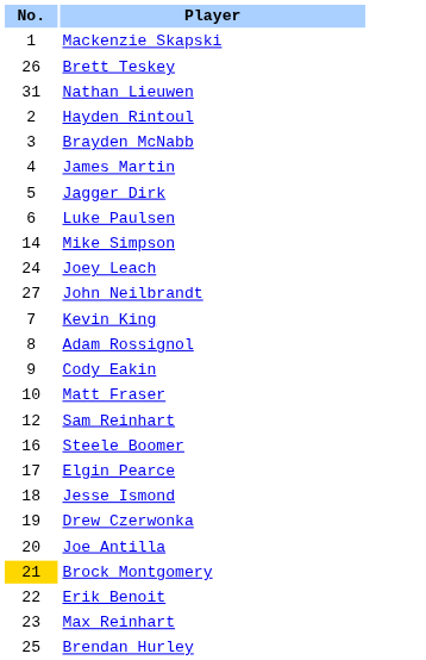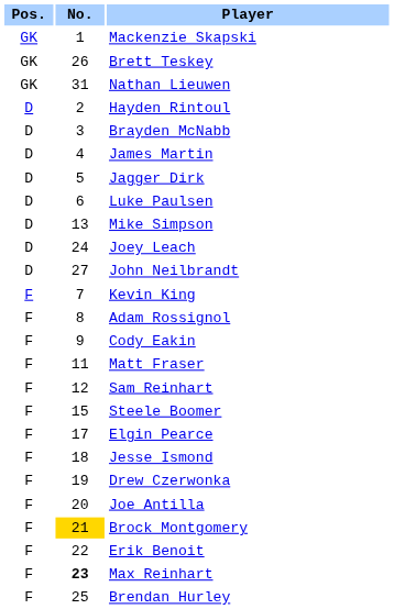 <table border="0" cellspacing="2" cellpadding="2">
 <tr bgcolor=AAD0FF>
+<th width=40>Pos.</th>
 <th width=40>No.</th>
 <th width=250>Player</th>
 </tr>
 <tr>
+<td style="text-align:center;"><a href='#'>GK</a></td>
 <td style="text-align:center;">1</td>
 <td><a href='#'>Mackenzie Skapski</a></td>
 </tr>
 <tr>
+<td style="text-align:center;">GK</td>
 <td style="text-align:center;">26</td>
 <td><a href='#'>Brett Teskey</a></td>
 </tr>
 <tr>
+<td style="text-align:center;">GK</td>
 <td style="text-align:center;">31</td>
 <td><a href='#'>Nathan Lieuwen</a></td>
 </tr>
 <tr>
+<td style="text-align:center;"><a href='#'>D</a></td>
 <td style="text-align:center;">2</td>
 <td><a href='#'>Hayden Rintoul</a></td>
 </tr>
 <tr>
+<td style="text-align:center;">D</td>
 <td style="text-align:center;">3</td>
 <td><a href='#'>Brayden McNabb</a></td>
 </tr>
 <tr>
+<td style="text-align:center;">D</td>
 <td style="text-align:center;">4</td>
 <td><a href='#'>James Martin</a></td>
 </tr>
 <tr>
+<td style="text-align:center;">D</td>
 <td style="text-align:center;">5</td>
 <td><a href='#'>Jagger Dirk</a></td>
 </tr>
 <tr>
+<td style="text-align:center;">D</td>
 <td style="text-align:center;">6</td>
 <td><a href='#'>Luke Paulsen</a></td>
 </tr>
 <tr>
-<td style="text-align:center;">14</td>
+<td style="text-align:center;">D</td>
+<td style="text-align:center;">13</td>
 <td><a href='#'>Mike Simpson</a></td>
 </tr>
 <tr>
+<td style="text-align:center;">D</td>
 <td style="text-align:center;">24</td>
 <td><a href='#'>Joey Leach</a></td>
 </tr>
 <tr>
+<td style="text-align:center;">D</td>
 <td style="text-align:center;">27</td>
 <td><a href='#'>John Neilbrandt</a></td>
 </tr>
 <tr>
+<td style="text-align:center;"><a href='#'>F</a></td>
 <td style="text-align:center;">7</td>
 <td><a href='#'>Kevin King</a></td>
 </tr>
 <tr>
+<td style="text-align:center;">F</td>
 <td style="text-align:center;">8</td>
 <td><a href='#'>Adam Rossignol</a></td>
 </tr>
 <tr>
+<td style="text-align:center;">F</td>
 <td style="text-align:center;">9</td>
 <td><a href='#'>Cody Eakin</a></td>
 </tr>
 <tr>
-<td style="text-align:center;">10</td>
+<td style="text-align:center;">F</td>
+<td style="text-align:center;">11</td>
 <td><a href='#'>Matt Fraser</a></td>
 </tr>
 <tr>
+<td style="text-align:center;">F</td>
 <td style="text-align:center;">12</td>
 <td><a href='#'>Sam Reinhart</a></td>
 </tr>
 <tr>
-<td style="text-align:center;">16</td>
+<td style="text-align:center;">F</td>
+<td style="text-align:center;">15</td>
 <td><a href='#'>Steele Boomer</a></td>
 </tr>
 <tr>
+<td style="text-align:center;">F</td>
 <td style="text-align:center;">17</td>
 <td><a href='#'>Elgin Pearce</a></td>
 </tr>
 <tr>
+<td style="text-align:center;">F</td>
 <td style="text-align:center;">18</td>
 <td><a href='#'>Jesse Ismond</a></td>
 </tr>
 <tr>
+<td style="text-align:center;">F</td>
 <td style="text-align:center;">19</td>
 <td><a href='#'>Drew Czerwonka</a></td>
 </tr>
 <tr>
+<td style="text-align:center;">F</td>
 <td style="text-align:center;">20</td>
 <td><a href='#'>Joe Antilla</a></td>
 </tr>
 <tr>
+<td style="text-align:center;">F</td>
 <td style="background: gold; text-align:center;">21</td>
 <td><a href='#'>Brock Montgomery</a></td>
 </tr>
 <tr>
+<td style="text-align:center;">F</td>
 <td style="text-align:center;">22</td>
 <td><a href='#'>Erik Benoit</a></td>
 </tr>
 <tr>
-<td style="text-align:center;">23</td>
+<td style="text-align:center;">F</td>
+<td style="text-align:center;"><strong>23</strong></td>
 <td><a href='#'>Max Reinhart</a></td>
 </tr>
 <tr>
+<td style="text-align:center;">F</td>
 <td style="text-align:center;">25</td>
 <td><a href='#'>Brendan Hurley</a></td>
 </tr>
 </table>
